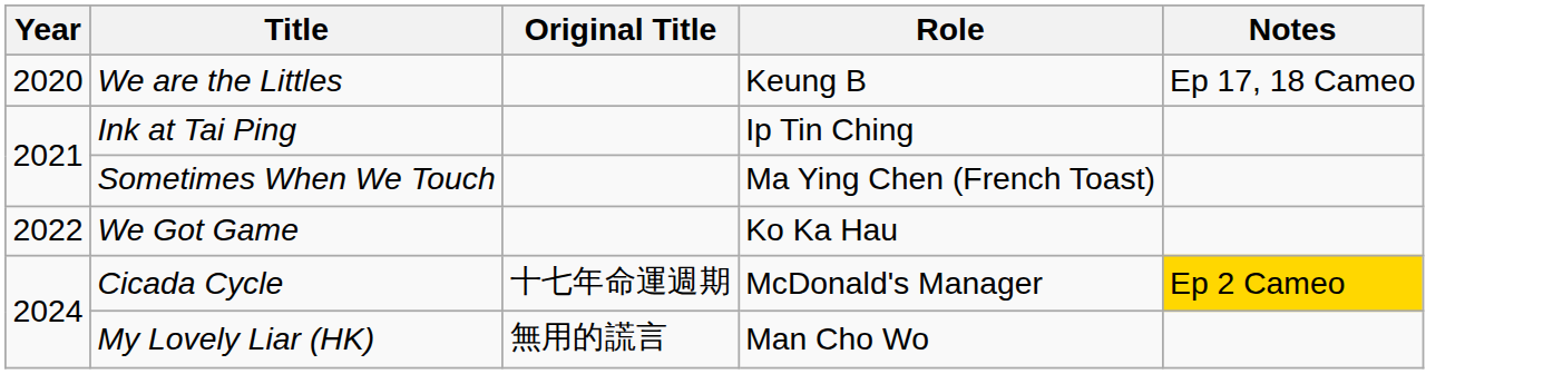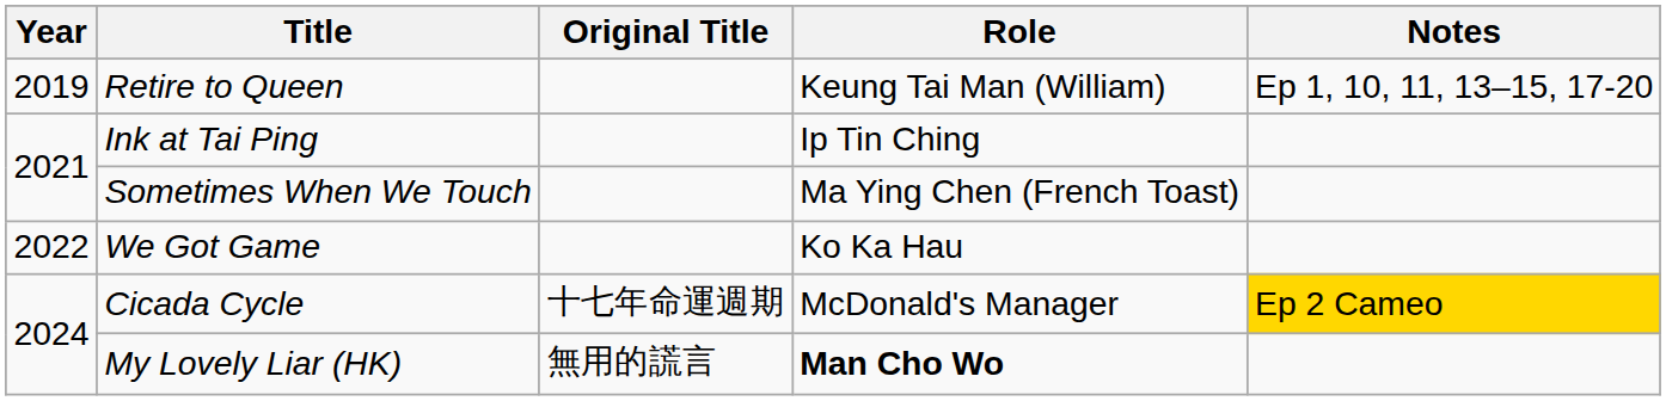 <table class="wikitable plainrowheaders">
 <tr>
 <th>Year</th>
 <th>Title</th>
 <th>Original Title</th>
 <th>Role</th>
 <th>Notes</th>
 </tr>
 <tr>
-<td>2020</td>
-<td><em>We are the Littles</em></td>
+<td>2019</td>
+<td><em>Retire to Queen</em></td>
 <td></td>
-<td>Keung B</td>
-<td>Ep 17, 18 Cameo</td>
+<td>Keung Tai Man (William)</td>
+<td>Ep 1, 10, 11, 13–15, 17-20</td>
 </tr>
 <tr>
 <td rowspan=2>2021</td>
 <td><em>Ink at Tai Ping</em></td>
 <td></td>
 <td>Ip Tin Ching</td>
 <td></td>
 </tr>
 <tr>
 <td><em>Sometimes When We Touch</em></td>
 <td></td>
 <td>Ma Ying Chen (French Toast)</td>
 <td></td>
 </tr>
 <tr>
 <td rowspan=1>2022</td>
 <td><em>We Got Game</em></td>
 <td></td>
 <td>Ko Ka Hau</td>
 <td></td>
 </tr>
 <tr>
 <td rowspan="2">2024</td>
 <td><em>Cicada Cycle</em></td>
 <td>十七年命運週期</td>
 <td>McDonald's Manager</td>
 <td style="background: gold;">Ep 2 Cameo</td>
 </tr>
 <tr>
 <td><em>My Lovely Liar (HK)</em></td>
 <td>無用的謊言</td>
-<td>Man Cho Wo</td>
+<td><strong>Man Cho Wo</strong></td>
 <td></td>
 </tr>
 </table>
